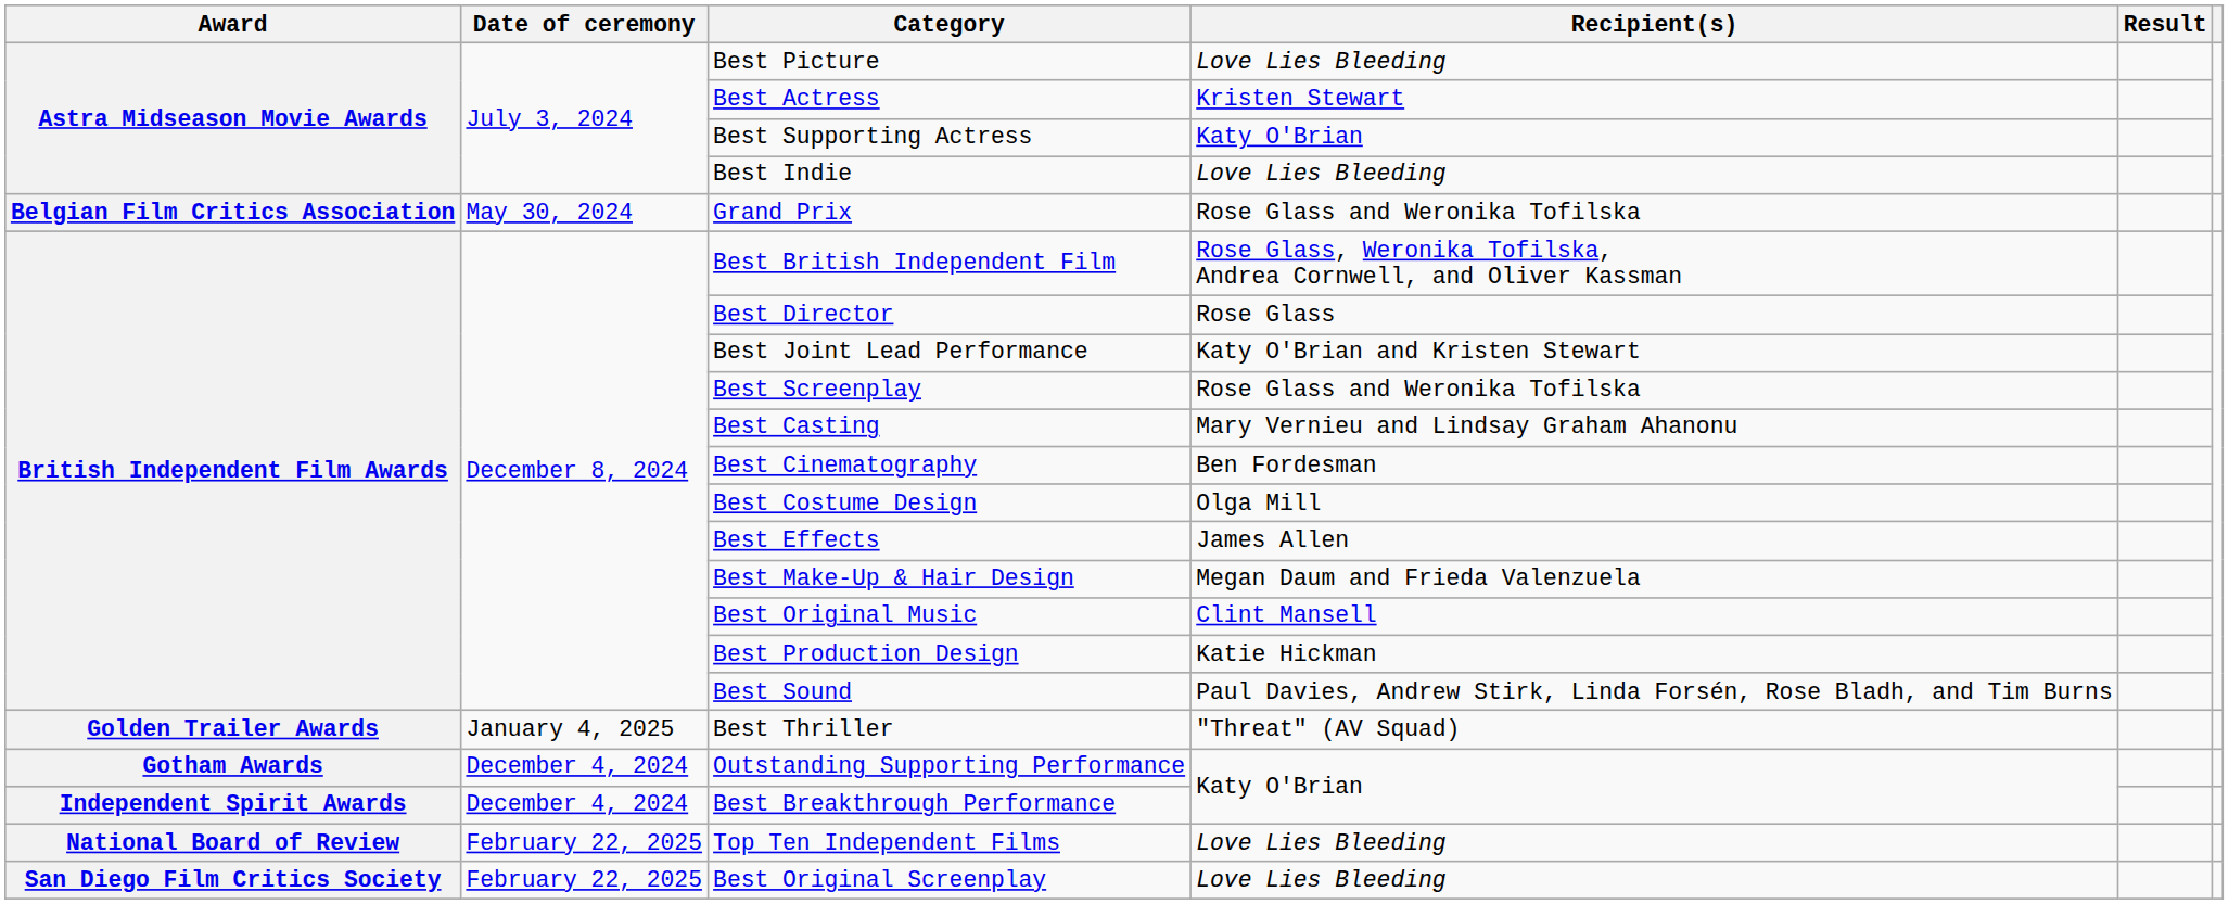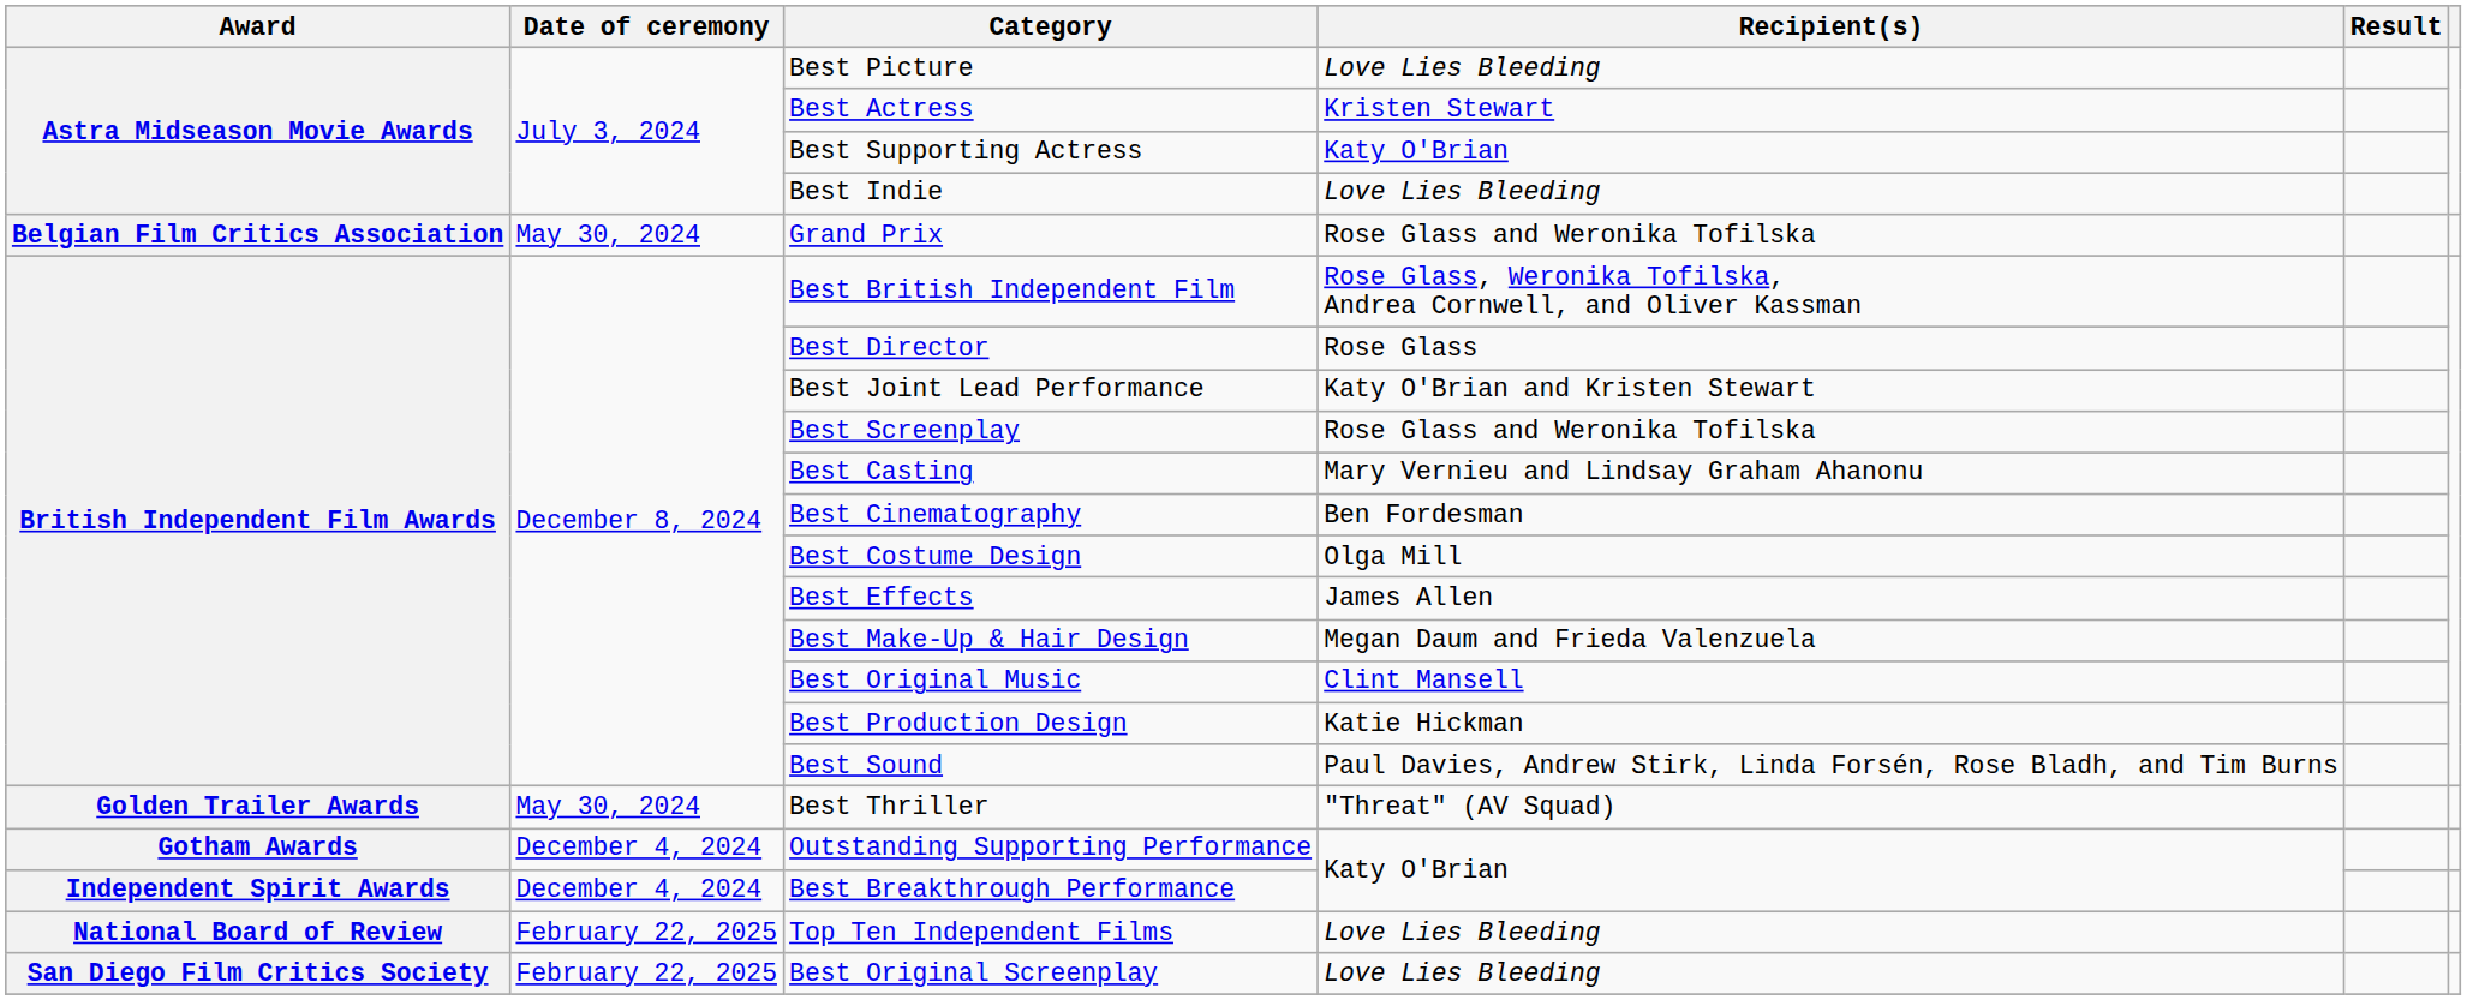 <table class="wikitable sortable plainrowheaders">
 <tr>
 <th scope="col">Award</th>
 <th scope="col">Date of ceremony</th>
 <th scope="col">Category</th>
 <th scope="col">Recipient(s)</th>
 <th scope="col">Result</th>
 <th scope="col" class="unsortable"></th>
 </tr>
 <tr>
 <th rowspan="4" scope="row"><a href='#'>Astra Midseason Movie Awards</a></th>
 <td rowspan="4"><a href='#'>July 3, 2024</a></td>
 <td>Best Picture</td>
 <td><em>Love Lies Bleeding</em></td>
 <td></td>
 <td rowspan="4" align="center"><br></td>
 </tr>
 <tr>
 <td><a href='#'>Best Actress</a></td>
 <td><a href='#'>Kristen Stewart</a></td>
 <td></td>
 </tr>
 <tr>
 <td>Best Supporting Actress</td>
 <td><a href='#'>Katy O'Brian</a></td>
 <td></td>
 </tr>
 <tr>
 <td>Best Indie</td>
 <td><em>Love Lies Bleeding</em></td>
 <td></td>
 </tr>
 <tr>
 <th scope="row"><a href='#'>Belgian Film Critics Association</a></th>
 <td><a href='#'>May 30, 2024</a></td>
 <td><a href='#'>Grand Prix</a></td>
 <td>Rose Glass and Weronika Tofilska</td>
 <td></td>
 <td align="center"></td>
 </tr>
 <tr>
 <th rowspan="12" scope="row"><a href='#'>British Independent Film Awards</a></th>
 <td rowspan="12"><a href='#'>December 8, 2024</a></td>
 <td><a href='#'>Best British Independent Film</a></td>
 <td><a href='#'>Rose Glass</a>, <a href='#'>Weronika Tofilska</a>,<br>Andrea Cornwell, and Oliver Kassman</td>
 <td></td>
 <td rowspan="12" align="center"><br></td>
 </tr>
 <tr>
 <td><a href='#'>Best Director</a></td>
 <td>Rose Glass</td>
 <td></td>
 </tr>
 <tr>
 <td>Best Joint Lead Performance</td>
 <td>Katy O'Brian and Kristen Stewart</td>
 <td></td>
 </tr>
 <tr>
 <td><a href='#'>Best Screenplay</a></td>
 <td>Rose Glass and Weronika Tofilska</td>
 <td></td>
 </tr>
 <tr>
 <td><a href='#'>Best Casting</a></td>
 <td>Mary Vernieu and Lindsay Graham Ahanonu</td>
 <td></td>
 </tr>
 <tr>
 <td><a href='#'>Best Cinematography</a></td>
 <td>Ben Fordesman</td>
 <td></td>
 </tr>
 <tr>
 <td><a href='#'>Best Costume Design</a></td>
 <td>Olga Mill</td>
 <td></td>
 </tr>
 <tr>
 <td><a href='#'>Best Effects</a></td>
 <td>James Allen</td>
 <td></td>
 </tr>
 <tr>
 <td><a href='#'>Best Make-Up & Hair Design</a></td>
 <td>Megan Daum and Frieda Valenzuela</td>
 <td></td>
 </tr>
 <tr>
 <td><a href='#'>Best Original Music</a></td>
 <td><a href='#'>Clint Mansell</a></td>
 <td></td>
 </tr>
 <tr>
 <td><a href='#'>Best Production Design</a></td>
 <td>Katie Hickman</td>
 <td></td>
 </tr>
 <tr>
 <td><a href='#'>Best Sound</a></td>
 <td>Paul Davies, Andrew Stirk, Linda Forsén, Rose Bladh, and Tim Burns</td>
 <td></td>
 </tr>
 <tr>
 <th scope="row"><a href='#'>Golden Trailer Awards</a></th>
-<td>January 4, 2025</td>
+<td><a href='#'>May 30, 2024</a></td>
 <td>Best Thriller</td>
 <td>"Threat" (AV Squad)</td>
 <td></td>
 <td align="center"></td>
 </tr>
 <tr>
 <th scope="row"><a href='#'>Gotham Awards</a></th>
 <td><a href='#'>December 4, 2024</a></td>
 <td><a href='#'>Outstanding Supporting Performance</a></td>
 <td rowspan="2">Katy O'Brian</td>
 <td></td>
 <td align="center"></td>
 </tr>
 <tr>
 <th scope="row"><a href='#'>Independent Spirit Awards</a></th>
 <td><a href='#'>December 4, 2024</a></td>
 <td><a href='#'>Best Breakthrough Performance</a></td>
 <td></td>
 <td align="center"></td>
 </tr>
 <tr>
 <th scope="row"><a href='#'>National Board of Review</a></th>
 <td><a href='#'>February 22, 2025</a></td>
 <td><a href='#'>Top Ten Independent Films</a></td>
 <td><em>Love Lies Bleeding</em></td>
 <td></td>
 <td align="center"></td>
 </tr>
 <tr>
 <th scope="row"><a href='#'>San Diego Film Critics Society</a></th>
 <td><a href='#'>February 22, 2025</a></td>
 <td><a href='#'>Best Original Screenplay</a></td>
 <td><em>Love Lies Bleeding</em></td>
 <td></td>
 <td align="center"><br></td>
 </tr>
 </table>
